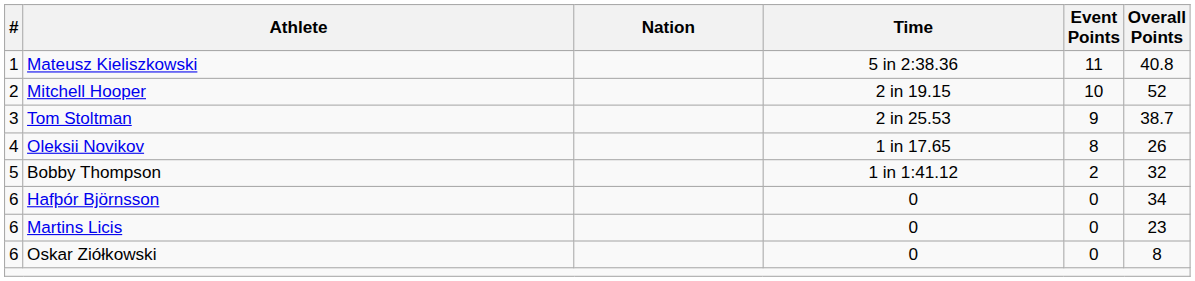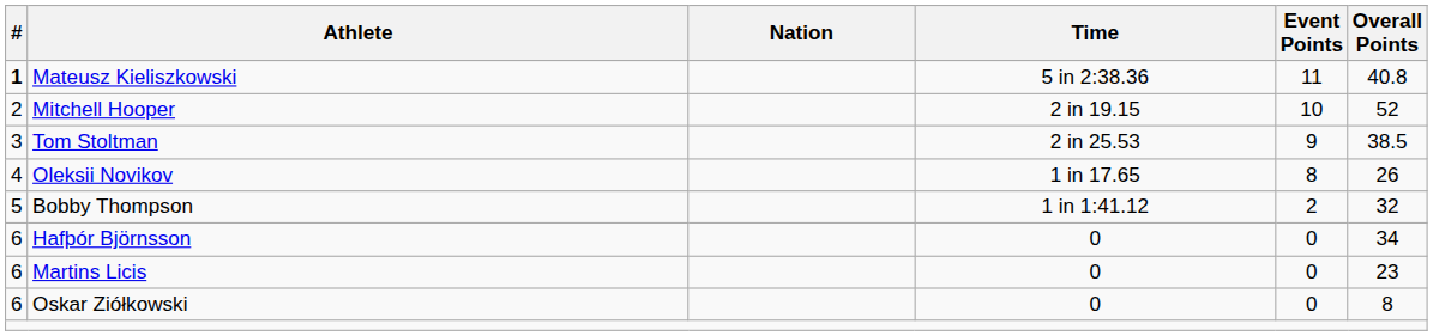 <table class="wikitable sortable" style="text-align:center;width: 70%;">
 <tr>
 <th scope="col" style="width: 10px;">#</th>
 <th scope="col">Athlete</th>
 <th scope="col">Nation</th>
 <th scope="col">Time</th>
 <th scope="col" style="width: 10px;">Event Points</th>
 <th scope="col" style="width: 10px;">Overall Points</th>
 </tr>
 <tr>
-<td>1</td>
+<td><strong>1</strong></td>
 <td align=left><a href='#'>Mateusz Kieliszkowski</a></td>
 <td align=left></td>
 <td>5 in 2:38.36</td>
 <td>11</td>
 <td>40.8</td>
 </tr>
 <tr>
 <td>2</td>
 <td align=left><a href='#'>Mitchell Hooper</a></td>
 <td align=left></td>
 <td>2 in 19.15</td>
 <td>10</td>
 <td>52</td>
 </tr>
 <tr>
 <td>3</td>
 <td align=left><a href='#'>Tom Stoltman</a></td>
 <td align=left></td>
 <td>2 in 25.53</td>
 <td>9</td>
-<td>38.7</td>
+<td>38.5</td>
 </tr>
 <tr>
 <td>4</td>
 <td align=left><a href='#'>Oleksii Novikov</a></td>
 <td align=left></td>
 <td>1 in 17.65</td>
 <td>8</td>
 <td>26</td>
 </tr>
 <tr>
 <td>5</td>
 <td align=left>Bobby Thompson</td>
 <td align=left></td>
 <td>1 in 1:41.12</td>
 <td>2</td>
 <td>32</td>
 </tr>
 <tr>
 <td>6</td>
 <td align=left><a href='#'>Hafþór Björnsson</a></td>
 <td align=left></td>
 <td>0</td>
 <td>0</td>
 <td>34</td>
 </tr>
 <tr>
 <td>6</td>
 <td align=left><a href='#'>Martins Licis</a></td>
 <td align=left></td>
 <td>0</td>
 <td>0</td>
 <td>23</td>
 </tr>
 <tr>
 <td>6</td>
 <td align=left>Oskar Ziółkowski</td>
 <td align=left></td>
 <td>0</td>
 <td>0</td>
 <td>8</td>
 </tr>
 <tr class="sortbottom">
 <td colspan="6"></td>
 </tr>
 </table>
